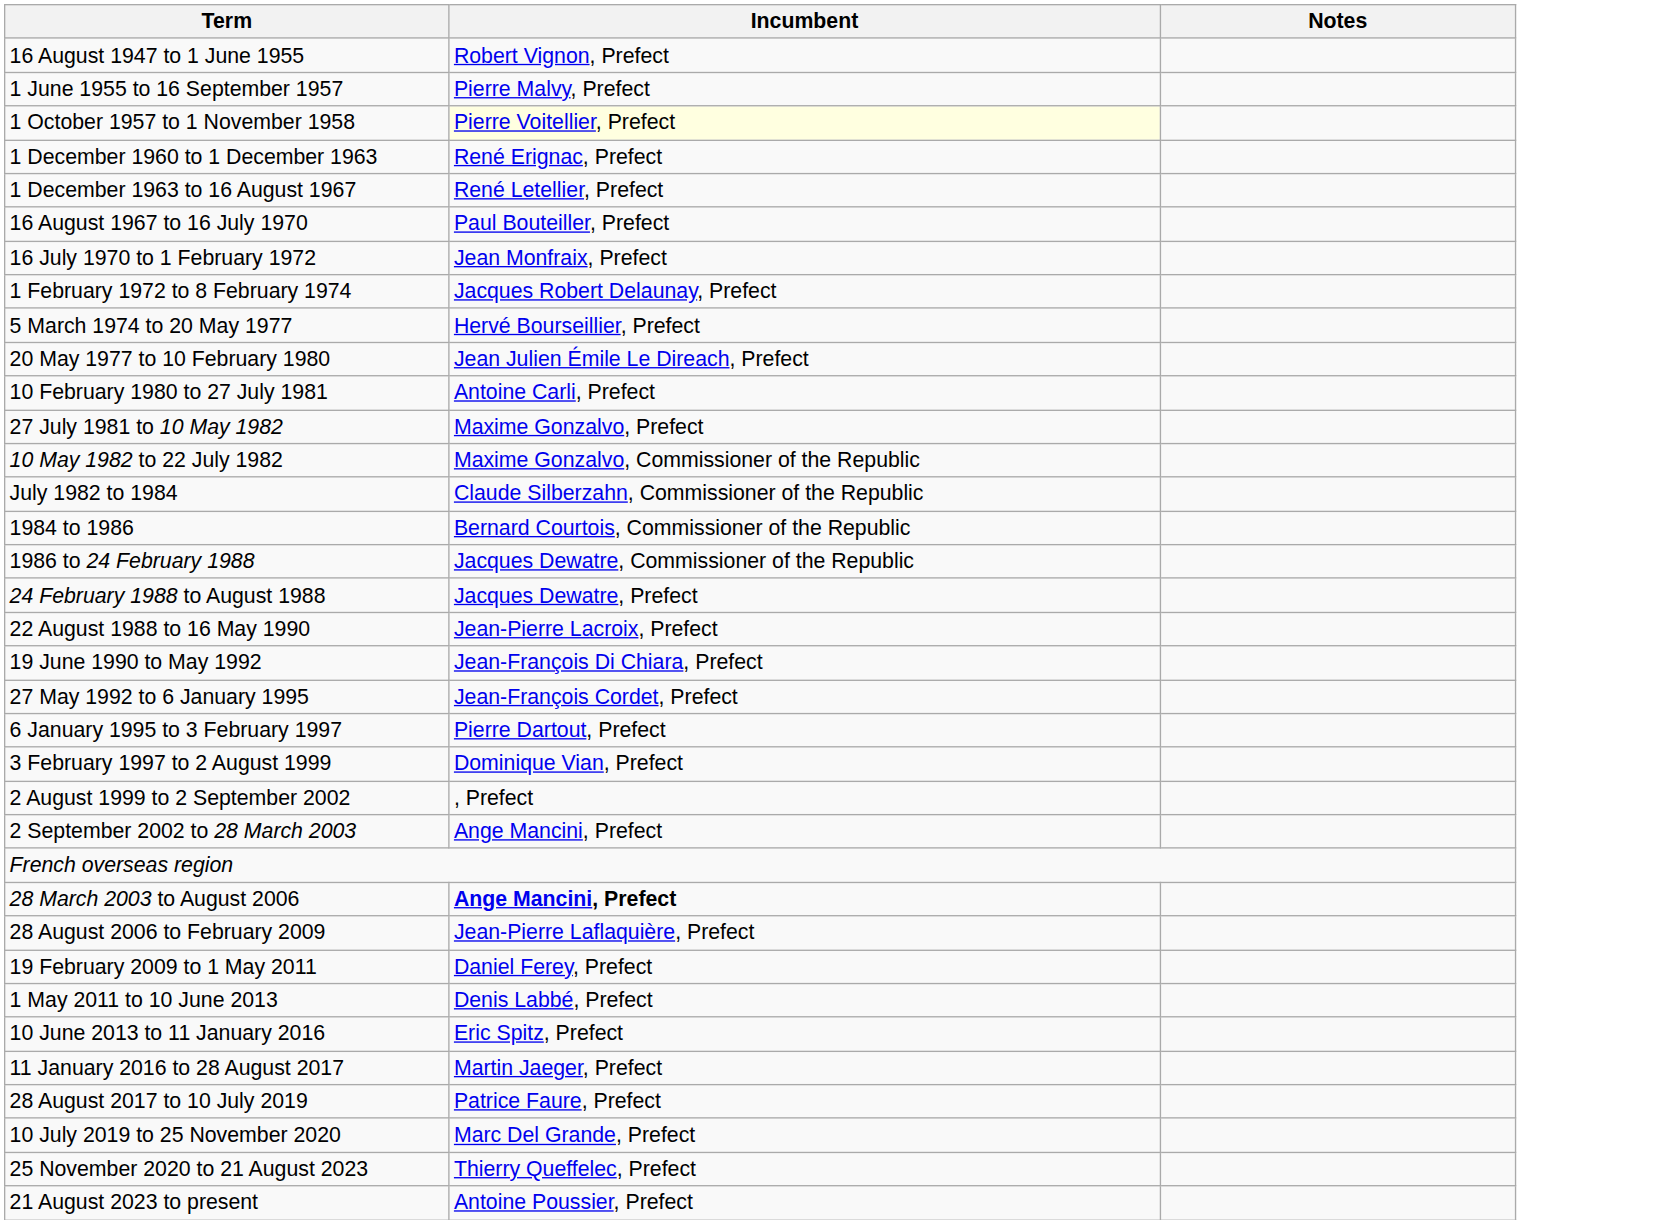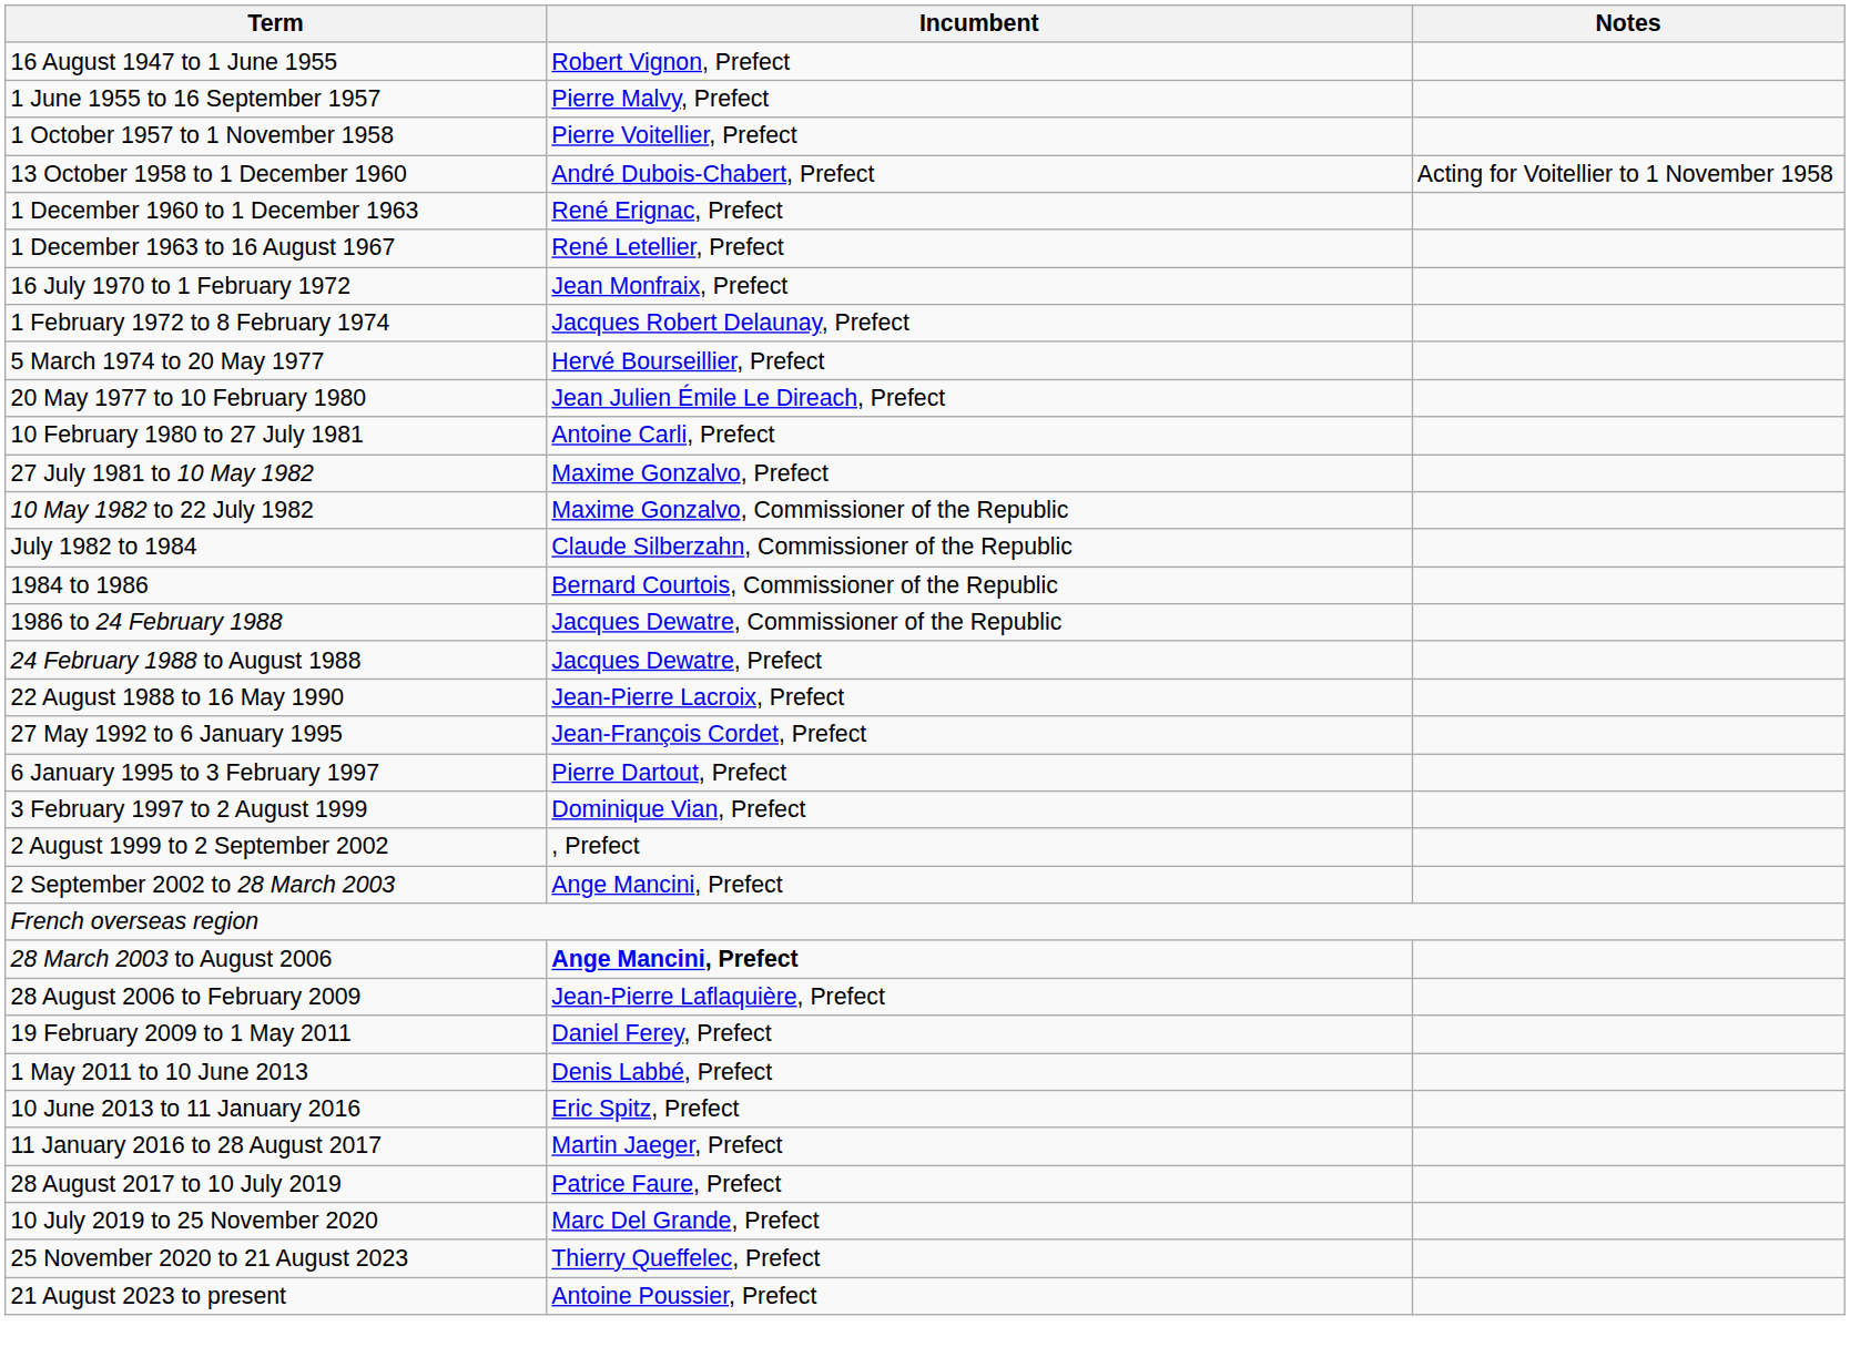 <table class="wikitable">
 <tr>
 <th width="25%" align=left>Term</th>
 <th width="40%" align=left>Incumbent</th>
 <th width="20%" align=left>Notes</th>
 </tr>
 <tr>
 <td>16 August 1947 to 1 June 1955</td>
 <td><a href='#'>Robert Vignon</a>, Prefect</td>
 <td></td>
 </tr>
 <tr>
 <td>1 June 1955 to 16 September 1957</td>
 <td><a href='#'>Pierre Malvy</a>, Prefect</td>
 <td></td>
 </tr>
 <tr>
 <td>1 October 1957 to 1 November 1958</td>
-<td style="background: lightyellow;"><a href='#'>Pierre Voitellier</a>, Prefect</td>
+<td><a href='#'>Pierre Voitellier</a>, Prefect</td>
 <td></td>
+</tr>
+<tr>
+<td>13 October 1958 to 1 December 1960</td>
+<td><a href='#'>André Dubois-Chabert</a>, Prefect</td>
+<td>Acting for Voitellier to 1 November 1958</td>
 </tr>
 <tr>
 <td>1 December 1960 to 1 December 1963</td>
 <td><a href='#'>René Erignac</a>, Prefect</td>
 <td></td>
 </tr>
 <tr>
 <td>1 December 1963 to 16 August 1967</td>
 <td><a href='#'>René Letellier</a>, Prefect</td>
-<td></td>
-</tr>
-<tr>
-<td>16 August 1967 to 16 July 1970</td>
-<td><a href='#'>Paul Bouteiller</a>, Prefect</td>
 <td></td>
 </tr>
 <tr>
 <td>16 July 1970 to 1 February 1972</td>
 <td><a href='#'>Jean Monfraix</a>, Prefect</td>
 <td></td>
 </tr>
 <tr>
 <td>1 February 1972 to 8 February 1974</td>
 <td><a href='#'>Jacques Robert Delaunay</a>, Prefect</td>
 <td></td>
 </tr>
 <tr>
 <td>5 March 1974 to 20 May 1977</td>
 <td><a href='#'>Hervé Bourseillier</a>, Prefect</td>
 <td></td>
 </tr>
 <tr>
 <td>20 May 1977 to 10 February 1980</td>
 <td><a href='#'>Jean Julien Émile Le Direach</a>, Prefect</td>
 <td></td>
 </tr>
 <tr>
 <td>10 February 1980 to 27 July 1981</td>
 <td><a href='#'>Antoine Carli</a>, Prefect</td>
 <td></td>
 </tr>
 <tr>
 <td>27 July 1981 to <em>10 May 1982</em></td>
 <td><a href='#'>Maxime Gonzalvo</a>, Prefect</td>
 <td></td>
 </tr>
 <tr>
 <td><em>10 May 1982</em> to 22 July 1982</td>
 <td><a href='#'>Maxime Gonzalvo</a>, Commissioner of the Republic</td>
 <td></td>
 </tr>
 <tr>
 <td>July 1982 to 1984</td>
 <td><a href='#'>Claude Silberzahn</a>, Commissioner of the Republic</td>
 <td></td>
 </tr>
 <tr>
 <td>1984 to 1986</td>
 <td><a href='#'>Bernard Courtois</a>, Commissioner of the Republic</td>
 <td></td>
 </tr>
 <tr>
 <td>1986 to <em>24 February 1988</em></td>
 <td><a href='#'>Jacques Dewatre</a>, Commissioner of the Republic</td>
 <td></td>
 </tr>
 <tr>
 <td><em>24 February 1988</em> to August 1988</td>
 <td><a href='#'>Jacques Dewatre</a>, Prefect</td>
 <td></td>
 </tr>
 <tr>
 <td>22 August 1988 to 16 May 1990</td>
 <td><a href='#'>Jean-Pierre Lacroix</a>, Prefect</td>
-<td></td>
-</tr>
-<tr>
-<td>19 June 1990 to May 1992</td>
-<td><a href='#'>Jean-François Di Chiara</a>, Prefect</td>
 <td></td>
 </tr>
 <tr>
 <td>27 May 1992 to 6 January 1995</td>
 <td><a href='#'>Jean-François Cordet</a>, Prefect</td>
 <td></td>
 </tr>
 <tr>
 <td>6 January 1995 to 3 February 1997</td>
 <td><a href='#'>Pierre Dartout</a>, Prefect</td>
 <td></td>
 </tr>
 <tr>
 <td>3 February 1997 to 2 August 1999</td>
 <td><a href='#'>Dominique Vian</a>, Prefect</td>
 <td></td>
 </tr>
 <tr>
 <td>2 August 1999 to 2 September 2002</td>
 <td>, Prefect</td>
 <td></td>
 </tr>
 <tr>
 <td>2 September 2002 to <em>28 March 2003</em></td>
 <td><a href='#'>Ange Mancini</a>, Prefect</td>
 <td></td>
 </tr>
 <tr>
 <td colspan="3"><em>French overseas region</em></td>
 </tr>
 <tr>
 <td><em>28 March 2003</em> to August 2006</td>
 <td><strong><a href='#'>Ange Mancini</a>, Prefect</strong></td>
 <td></td>
 </tr>
 <tr>
 <td>28 August 2006 to February 2009</td>
 <td><a href='#'>Jean-Pierre Laflaquière</a>, Prefect</td>
 <td></td>
 </tr>
 <tr>
 <td>19 February 2009 to 1 May 2011</td>
 <td><a href='#'>Daniel Ferey</a>, Prefect</td>
 <td></td>
 </tr>
 <tr>
 <td>1 May 2011 to 10 June 2013</td>
 <td><a href='#'>Denis Labbé</a>, Prefect</td>
 <td></td>
 </tr>
 <tr>
 <td>10 June 2013 to 11 January 2016</td>
 <td><a href='#'>Eric Spitz</a>, Prefect</td>
 <td></td>
 </tr>
 <tr>
 <td>11 January 2016 to 28 August 2017</td>
 <td><a href='#'>Martin Jaeger</a>, Prefect</td>
 <td></td>
 </tr>
 <tr>
 <td>28 August 2017 to 10 July 2019</td>
 <td><a href='#'>Patrice Faure</a>, Prefect</td>
 <td></td>
 </tr>
 <tr>
 <td>10 July 2019 to 25 November 2020</td>
 <td><a href='#'>Marc Del Grande</a>, Prefect</td>
 <td></td>
 </tr>
 <tr>
 <td>25 November 2020 to 21 August 2023</td>
 <td><a href='#'>Thierry Queffelec</a>, Prefect</td>
 <td></td>
 </tr>
 <tr>
 <td>21 August 2023 to present</td>
 <td><a href='#'>Antoine Poussier</a>, Prefect</td>
 <td></td>
 </tr>
 </table>
